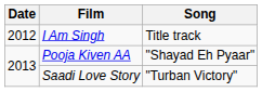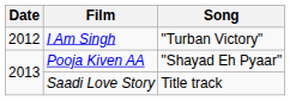 <table class="wikitable sortable">
 <tr>
 <th>Date</th>
 <th>Film</th>
 <th>Song</th>
 </tr>
 <tr>
 <td>2012</td>
 <td><em><a href='#'>I Am Singh</a></em></td>
-<td>Title track</td>
+<td>"Turban Victory"</td>
 </tr>
 <tr>
 <td rowspan="2">2013</td>
 <td><em><a href='#'>Pooja Kiven AA</a></em></td>
 <td>"Shayad Eh Pyaar"</td>
 </tr>
 <tr>
 <td><em>Saadi Love Story</em></td>
-<td>"Turban Victory"</td>
+<td>Title track</td>
 </tr>
 </table>
